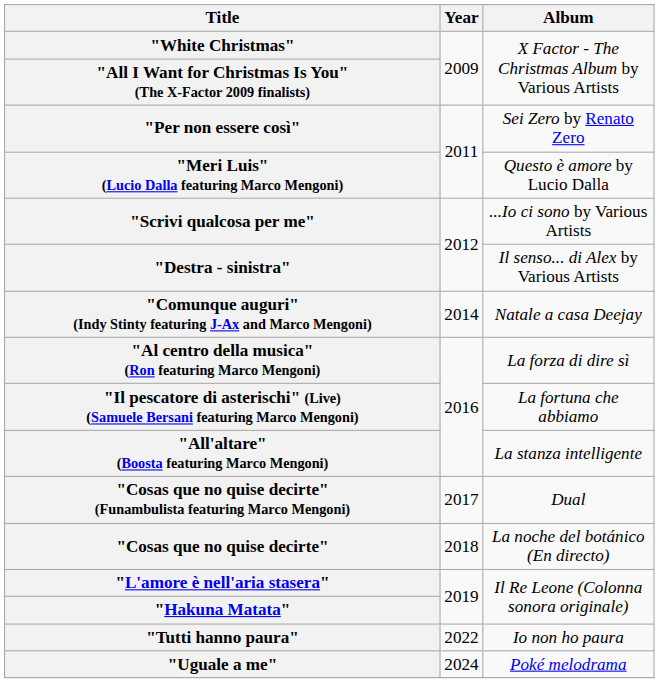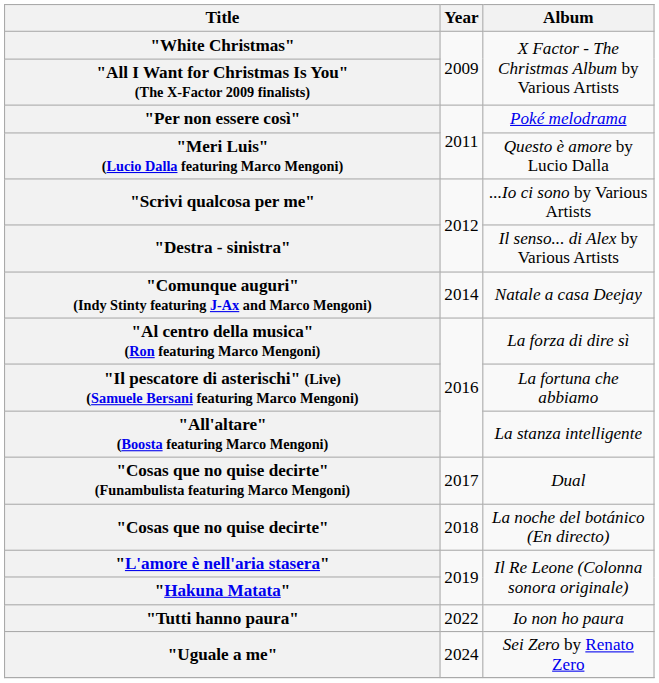 <table class="wikitable plainrowheaders" style="text-align:center;" border="1">
 <tr>
 <th scope="col" style="width:25em;">Title</th>
 <th scope="col" style="width:1em;">Year</th>
 <th scope="col">Album</th>
 </tr>
 <tr>
 <th scope="row">"White Christmas"</th>
 <td rowspan="2">2009</td>
 <td rowspan="2"><em>X Factor - The Christmas Album</em> by Various Artists</td>
 </tr>
 <tr>
 <th scope="row">"All I Want for Christmas Is You"<br><small>(The X-Factor 2009 finalists)</small></th>
 </tr>
 <tr>
 <th scope="row">"Per non essere così"</th>
 <td rowspan="2">2011</td>
-<td><em>Sei Zero</em> by <a href='#'>Renato Zero</a></td>
+<td><em><a href='#'>Poké melodrama</a></em></td>
 </tr>
 <tr>
 <th scope="row">"Meri Luis"<br><small>(<a href='#'>Lucio Dalla</a> featuring Marco Mengoni)</small></th>
 <td><em>Questo è amore</em> by Lucio Dalla</td>
 </tr>
 <tr>
 <th scope="row">"Scrivi qualcosa per me"</th>
 <td rowspan="2">2012</td>
 <td><em>...Io ci sono</em> by Various Artists</td>
 </tr>
 <tr>
 <th scope="row">"Destra - sinistra"</th>
 <td><em>Il senso... di Alex</em> by Various Artists</td>
 </tr>
 <tr>
 <th scope="row">"Comunque auguri"<br><small>(Indy Stinty featuring <a href='#'>J-Ax</a> and Marco Mengoni)</small></th>
 <td>2014</td>
 <td><em>Natale a casa Deejay</em></td>
 </tr>
 <tr>
 <th scope="row">"Al centro della musica"<br><small>(<a href='#'>Ron</a> featuring Marco Mengoni)</small></th>
 <td rowspan="3">2016</td>
 <td><em>La forza di dire sì</em></td>
 </tr>
 <tr>
 <th scope="row">"Il pescatore di asterischi" <small>(Live)</small><br><small>(<a href='#'>Samuele Bersani</a> featuring Marco Mengoni)</small></th>
 <td><em>La fortuna che abbiamo</em></td>
 </tr>
 <tr>
 <th scope="row">"All'altare"<br><small>(<a href='#'>Boosta</a> featuring Marco Mengoni)</small></th>
 <td><em>La stanza intelligente</em></td>
 </tr>
 <tr>
 <th scope="row">"Cosas que no quise decirte"<br><small>(Funambulista featuring Marco Mengoni)</small></th>
 <td>2017</td>
 <td><em>Dual</em></td>
 </tr>
 <tr>
 <th scope="row">"Cosas que no quise decirte" <br></th>
 <td>2018</td>
 <td><em>La noche del botánico (En directo)</em></td>
 </tr>
 <tr>
 <th scope="row">"<a href='#'>L'amore è nell'aria stasera</a>"<br></th>
 <td rowspan="2">2019</td>
 <td rowspan="2"><em>Il Re Leone (Colonna sonora originale)</em><br></td>
 </tr>
 <tr>
 <th scope="row">"<a href='#'>Hakuna Matata</a>"<br></th>
 </tr>
 <tr>
 <th scope="row">"Tutti hanno paura"<br></th>
 <td>2022</td>
 <td><em>Io non ho paura</em></td>
 </tr>
 <tr>
 <th scope="row">"Uguale a me"<br></th>
 <td>2024</td>
-<td><em><a href='#'>Poké melodrama</a></em></td>
+<td><em>Sei Zero</em> by <a href='#'>Renato Zero</a></td>
 </tr>
 <tr>
 </tr>
 </table>
